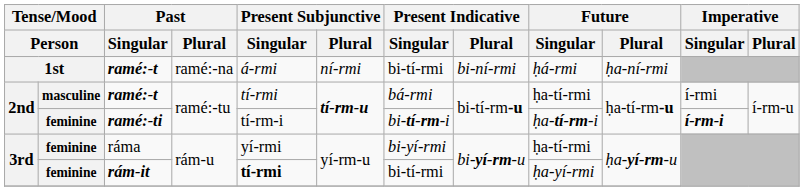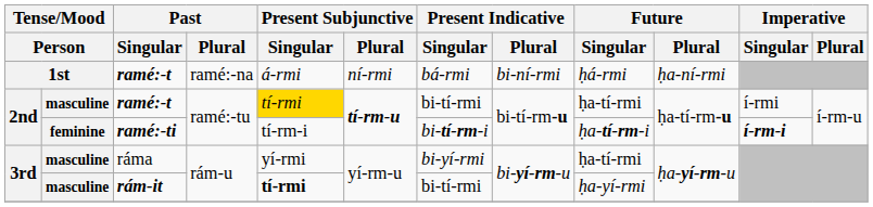 <table class="wikitable">
 <tr>
 <th colspan=2>Tense/Mood</th>
 <th colspan=2>Past</th>
 <th colspan=2>Present Subjunctive</th>
 <th colspan=2>Present Indicative</th>
 <th colspan=2>Future</th>
 <th colspan=2>Imperative</th>
 </tr>
 <tr>
 <th colspan=2>Person</th>
 <th>Singular</th>
 <th>Plural</th>
 <th>Singular</th>
 <th>Plural</th>
 <th>Singular</th>
 <th>Plural</th>
 <th>Singular</th>
 <th>Plural</th>
 <th>Singular</th>
 <th>Plural</th>
 </tr>
 <tr>
 <th colspan=2>1st</th>
 <td><strong><em>ramé:<strong>-t<em></td>
 <td></em></strong>ramé:</strong>-na</em></td>
 <td><em>á-rmi</em></td>
 <td><em>ní-rmi</em></td>
-<td></em>bi-tí-rmi<em></td>
+<td><em>bá-rmi</em></td>
 <td><em>bi-ní-rmi</em></td>
 <td><em>ḥá-rmi</em></td>
 <td><em>ḥa-ní-rmi</em></td>
 <td colspan=2 style=background:silver></td>
 </tr>
 <tr>
 <th rowspan=2>2nd</th>
 <th><small>masculine</small></th>
 <td><strong><em>ramé:<strong>-t<em></td>
 <td rowspan=2></em></strong>ramé:</strong>-tu</em></td>
-<td><em>tí-rmi</em></td>
+<td style="background: gold;"><em>tí-rmi</em></td>
 <td rowspan=2><strong><em>tí-rm<strong>-u<em></td>
-<td><em>bá-rmi</em></td>
+<td></em>bi-tí-rmi<em></td>
 <td rowspan=2></em>bi-</strong>tí-rm<strong>-u<em></td>
 <td></em>ḥa-tí-rmi<em></td>
 <td rowspan=2></em>ḥa-</strong>tí-rm<strong>-u<em></td>
 <td></em>í-rmi<em></td>
 <td rowspan=2></em></strong>í-rm</strong>-u</em></td>
 </tr>
 <tr>
 <th><small>feminine</small></th>
 <td><strong><em>ramé:<strong>-ti<em></td>
 <td></em></strong>tí-rm</strong>-i</em></td>
 <td><em>bi-<strong>tí-rm</strong>-i</em></td>
 <td><em>ḥa-<strong>tí-rm</strong>-i</em></td>
 <td><strong><em>í-rm<strong>-i<em></td>
 </tr>
 <tr>
 <th rowspan=2>3rd</th>
-<th><small>feminine</small></th>
+<th><small>masculine</small></th>
 <td></em>ráma<em></td>
 <td rowspan=2></em></strong>rám-u<strong><em></td>
 <td></em>yí-rmi<em></td>
 <td rowspan=2></em></strong>yí-rm</strong>-u</em></td>
 <td><em>bi-yí-rmi</em></td>
 <td rowspan=2><em>bi-<strong>yí-rm</strong>-u</em></td>
 <td></em>ḥa-tí-rmi<em></td>
 <td rowspan=2><em>ḥa-<strong>yí-rm</strong>-u</em></td>
 <td rowspan=2 colspan=2 style=background:silver></td>
 </tr>
 <tr>
-<th><small>feminine</small></th>
+<th><small>masculine</small></th>
 <td><strong><em>rám<strong>-it<em></td>
 <td><strong></em>tí-rmi<em></strong></td>
 <td></em>bi-tí-rmi<em></td>
 <td><em>ḥa-yí-rmi</em></td>
 </tr>
 <tr>
 </tr>
 </table>
